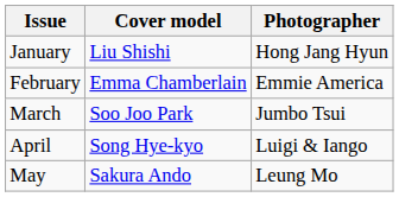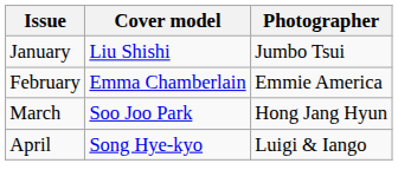 <table class="sortable wikitable">
 <tr>
 <th>Issue</th>
 <th>Cover model</th>
 <th>Photographer</th>
 </tr>
 <tr>
 <td>January</td>
 <td><a href='#'>Liu Shishi</a></td>
-<td>Hong Jang Hyun</td>
+<td>Jumbo Tsui</td>
 </tr>
 <tr>
 <td>February</td>
 <td><a href='#'>Emma Chamberlain</a></td>
 <td>Emmie America</td>
 </tr>
 <tr>
 <td>March</td>
 <td><a href='#'>Soo Joo Park</a></td>
-<td>Jumbo Tsui</td>
+<td>Hong Jang Hyun</td>
 </tr>
 <tr>
 <td>April</td>
 <td><a href='#'>Song Hye-kyo</a></td>
 <td>Luigi & Iango</td>
 </tr>
-<tr>
-<td>May</td>
-<td><a href='#'>Sakura Ando</a></td>
-<td>Leung Mo</td>
-</tr>
 </table>
